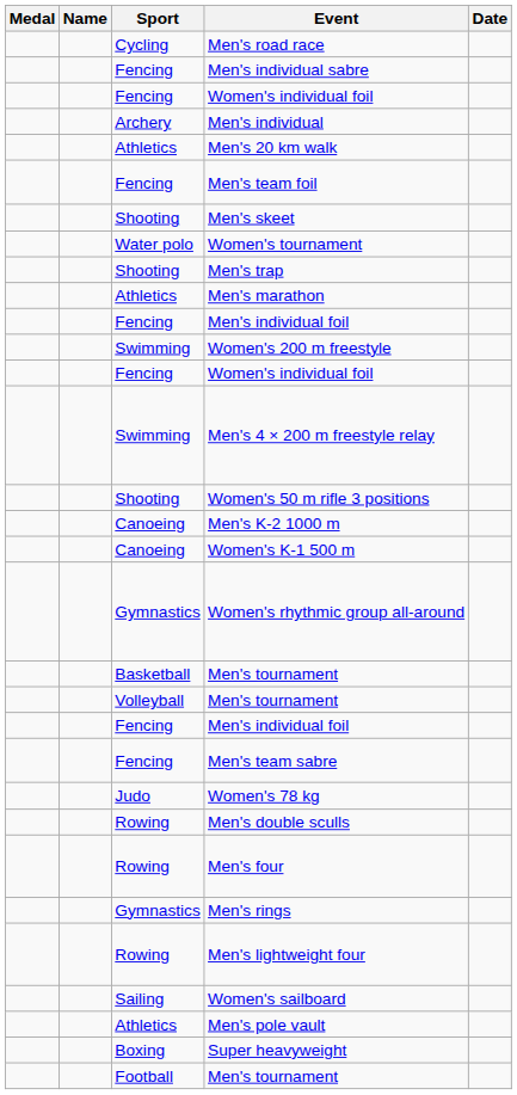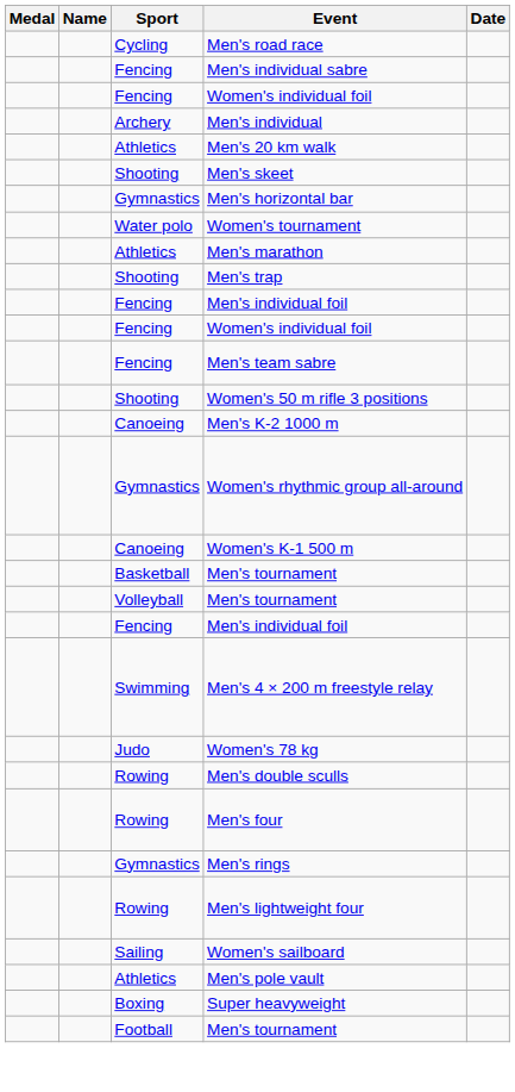 <table class="wikitable sortable" style="font-size:95%">
 <tr>
 <th>Medal</th>
 <th>Name</th>
 <th>Sport</th>
 <th>Event</th>
 <th>Date</th>
 </tr>
 <tr>
 <td></td>
 <td></td>
 <td><a href='#'>Cycling</a></td>
 <td><a href='#'>Men's road race</a></td>
 <td></td>
 </tr>
 <tr>
 <td></td>
 <td></td>
 <td><a href='#'>Fencing</a></td>
 <td><a href='#'>Men's individual sabre</a></td>
 <td></td>
 </tr>
 <tr>
 <td></td>
 <td></td>
 <td><a href='#'>Fencing</a></td>
 <td><a href='#'>Women's individual foil</a></td>
 <td></td>
 </tr>
 <tr>
 <td></td>
 <td></td>
 <td><a href='#'>Archery</a></td>
 <td><a href='#'>Men's individual</a></td>
 <td></td>
 </tr>
 <tr>
 <td></td>
 <td></td>
 <td><a href='#'>Athletics</a></td>
 <td><a href='#'>Men's 20 km walk</a></td>
 <td></td>
 </tr>
 <tr>
 <td></td>
-<td><br><br></td>
-<td><a href='#'>Fencing</a></td>
-<td><a href='#'>Men's team foil</a></td>
+<td></td>
+<td><a href='#'>Shooting</a></td>
+<td><a href='#'>Men's skeet</a></td>
 <td></td>
 </tr>
 <tr>
 <td></td>
 <td></td>
-<td><a href='#'>Shooting</a></td>
-<td><a href='#'>Men's skeet</a></td>
+<td><a href='#'>Gymnastics</a></td>
+<td><a href='#'>Men's horizontal bar</a></td>
 <td></td>
 </tr>
 <tr>
 <td></td>
 <td><br></td>
 <td><a href='#'>Water polo</a></td>
 <td><a href='#'>Women's tournament</a></td>
 <td></td>
 </tr>
 <tr>
 <td></td>
 <td></td>
-<td><a href='#'>Shooting</a></td>
-<td><a href='#'>Men's trap</a></td>
+<td><a href='#'>Athletics</a></td>
+<td><a href='#'>Men's marathon</a></td>
 <td></td>
 </tr>
 <tr>
 <td></td>
 <td></td>
-<td><a href='#'>Athletics</a></td>
-<td><a href='#'>Men's marathon</a></td>
+<td><a href='#'>Shooting</a></td>
+<td><a href='#'>Men's trap</a></td>
 <td></td>
 </tr>
 <tr>
 <td></td>
 <td></td>
 <td><a href='#'>Fencing</a></td>
 <td><a href='#'>Men's individual foil</a></td>
 <td></td>
 </tr>
 <tr>
 <td></td>
 <td></td>
-<td><a href='#'>Swimming</a></td>
-<td><a href='#'>Women's 200 m freestyle</a></td>
-<td></td>
-</tr>
-<tr>
-<td></td>
-<td></td>
 <td><a href='#'>Fencing</a></td>
 <td><a href='#'>Women's individual foil</a></td>
 <td></td>
 </tr>
 <tr>
 <td></td>
-<td><br><br><br><br><br></td>
-<td><a href='#'>Swimming</a></td>
-<td><a href='#'>Men's 4 × 200 m freestyle relay</a></td>
+<td><br><br></td>
+<td><a href='#'>Fencing</a></td>
+<td><a href='#'>Men's team sabre</a></td>
 <td></td>
 </tr>
 <tr>
 <td></td>
 <td></td>
 <td><a href='#'>Shooting</a></td>
 <td><a href='#'>Women's 50 m rifle 3 positions</a></td>
 <td></td>
 </tr>
 <tr>
 <td></td>
 <td><br></td>
 <td><a href='#'>Canoeing</a></td>
 <td><a href='#'>Men's K-2 1000 m</a></td>
 <td></td>
 </tr>
 <tr>
 <td></td>
-<td></td>
-<td><a href='#'>Canoeing</a></td>
-<td><a href='#'>Women's K-1 500 m</a></td>
+<td><br><br><br><br><br></td>
+<td><a href='#'>Gymnastics</a></td>
+<td><a href='#'>Women's rhythmic group all-around</a></td>
 <td></td>
 </tr>
 <tr>
 <td></td>
-<td><br><br><br><br><br></td>
-<td><a href='#'>Gymnastics</a></td>
-<td><a href='#'>Women's rhythmic group all-around</a></td>
+<td></td>
+<td><a href='#'>Canoeing</a></td>
+<td><a href='#'>Women's K-1 500 m</a></td>
 <td></td>
 </tr>
 <tr>
 <td></td>
 <td><br></td>
 <td><a href='#'>Basketball</a></td>
 <td><a href='#'>Men's tournament</a></td>
 <td></td>
 </tr>
 <tr>
 <td></td>
 <td><br></td>
 <td><a href='#'>Volleyball</a></td>
 <td><a href='#'>Men's tournament</a></td>
 <td></td>
 </tr>
 <tr>
 <td></td>
 <td></td>
 <td><a href='#'>Fencing</a></td>
 <td><a href='#'>Men's individual foil</a></td>
 <td></td>
 </tr>
 <tr>
 <td></td>
-<td><br><br></td>
-<td><a href='#'>Fencing</a></td>
-<td><a href='#'>Men's team sabre</a></td>
+<td><br><br><br><br><br></td>
+<td><a href='#'>Swimming</a></td>
+<td><a href='#'>Men's 4 × 200 m freestyle relay</a></td>
 <td></td>
 </tr>
 <tr>
 <td></td>
 <td></td>
 <td><a href='#'>Judo</a></td>
 <td><a href='#'>Women's 78 kg</a></td>
 <td></td>
 </tr>
 <tr>
 <td></td>
 <td><br></td>
 <td><a href='#'>Rowing</a></td>
 <td><a href='#'>Men's double sculls</a></td>
 <td></td>
 </tr>
 <tr>
 <td></td>
 <td><br><br><br></td>
 <td><a href='#'>Rowing</a></td>
 <td><a href='#'>Men's four</a></td>
 <td></td>
 </tr>
 <tr>
 <td></td>
 <td></td>
 <td><a href='#'>Gymnastics</a></td>
 <td><a href='#'>Men's rings</a></td>
 <td></td>
 </tr>
 <tr>
 <td></td>
 <td><br><br><br></td>
 <td><a href='#'>Rowing</a></td>
 <td><a href='#'>Men's lightweight four</a></td>
 <td></td>
 </tr>
 <tr>
 <td></td>
 <td></td>
 <td><a href='#'>Sailing</a></td>
 <td><a href='#'>Women's sailboard</a></td>
 <td></td>
 </tr>
 <tr>
 <td></td>
 <td></td>
 <td><a href='#'>Athletics</a></td>
 <td><a href='#'>Men's pole vault</a></td>
 <td></td>
 </tr>
 <tr>
 <td></td>
 <td></td>
 <td><a href='#'>Boxing</a></td>
 <td><a href='#'>Super heavyweight</a></td>
 <td></td>
 </tr>
 <tr>
 <td></td>
 <td><br></td>
 <td><a href='#'>Football</a></td>
 <td><a href='#'>Men's tournament</a></td>
 <td></td>
 </tr>
 </table>
